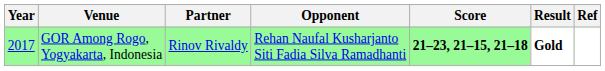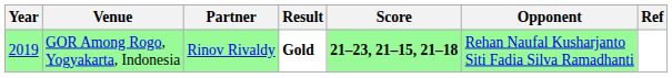 <table class="sortable wikitable" style="font-size: 90%">
 <tr>
 <th>Year</th>
 <th>Venue</th>
 <th>Partner</th>
+<th>Result</th>
+<th>Score</th>
 <th>Opponent</th>
-<th>Score</th>
-<th>Result</th>
 <th>Ref</th>
 </tr>
 <tr style="background:#98FB98">
-<td align="center"><a href='#'>2017</a></td>
+<td align="center"><a href='#'>2019</a></td>
 <td align="left"><a href='#'>GOR Among Rogo</a>,<br><a href='#'>Yogyakarta</a>, Indonesia</td>
 <td align="left"> <a href='#'>Rinov Rivaldy</a></td>
+<td style="text-align:left; background:white"> <strong>Gold</strong></td>
+<td align="left"><strong>21–23, 21–15, 21–18</strong></td>
 <td align="left"> <a href='#'>Rehan Naufal Kusharjanto</a><br> <a href='#'>Siti Fadia Silva Ramadhanti</a></td>
-<td align="left"><strong>21–23, 21–15, 21–18</strong></td>
-<td style="text-align:left; background:white"> <strong>Gold</strong></td>
 <td style="text-align:center; background:white"></td>
 </tr>
 </table>
